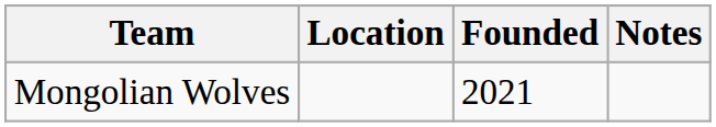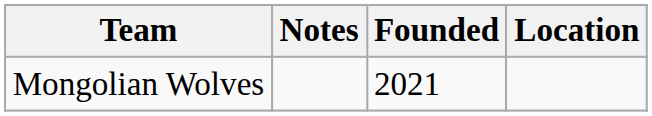 <table class="wikitable">
 <tr>
 <th>Team</th>
+<th>Notes</th>
+<th>Founded</th>
 <th>Location</th>
-<th>Founded</th>
-<th>Notes</th>
 </tr>
 <tr>
 <td>Mongolian Wolves</td>
 <td></td>
 <td>2021</td>
 <td></td>
 </tr>
 </table>
